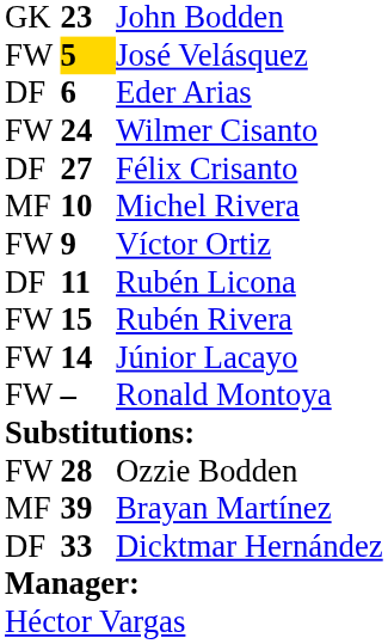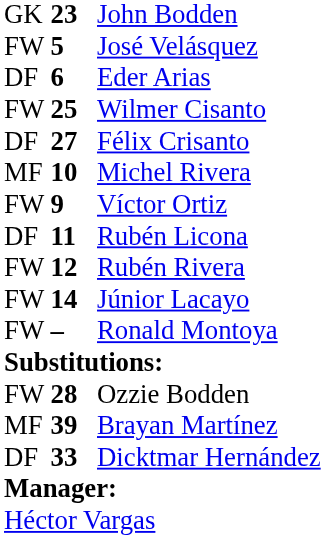 <table style = "font-size: 90%" cellspacing = "0" cellpadding = "0">
 <tr>
 <td colspan = 4></td>
 </tr>
 <tr>
 <th style="width:25px;"></th>
 <th style="width:25px;"></th>
 </tr>
 <tr>
 <td>GK</td>
 <td><strong>23</strong></td>
 <td> <a href='#'>John Bodden</a></td>
 </tr>
 <tr>
 <td>FW</td>
-<td style="background: gold;"><strong>5</strong></td>
+<td><strong>5</strong></td>
 <td> <a href='#'>José Velásquez</a></td>
 <td></td>
 <td></td>
 </tr>
 <tr>
 <td>DF</td>
 <td><strong>6</strong></td>
 <td> <a href='#'>Eder Arias</a></td>
 <td></td>
 <td></td>
 </tr>
 <tr>
 <td>FW</td>
-<td><strong>24</strong></td>
+<td><strong>25</strong></td>
 <td> <a href='#'>Wilmer Cisanto</a></td>
 </tr>
 <tr>
 <td>DF</td>
 <td><strong>27</strong></td>
 <td> <a href='#'>Félix Crisanto</a></td>
 <td></td>
 <td></td>
 </tr>
 <tr>
 <td>MF</td>
 <td><strong>10</strong></td>
 <td> <a href='#'>Michel Rivera</a></td>
 <td></td>
 <td></td>
 </tr>
 <tr>
 <td>FW</td>
 <td><strong>9</strong></td>
 <td> <a href='#'>Víctor Ortiz</a></td>
 </tr>
 <tr>
 <td>DF</td>
 <td><strong>11</strong></td>
 <td> <a href='#'>Rubén Licona</a></td>
 <td></td>
 <td></td>
 </tr>
 <tr>
 <td>FW</td>
-<td><strong>15</strong></td>
+<td><strong>12</strong></td>
 <td> <a href='#'>Rubén Rivera</a></td>
 </tr>
 <tr>
 <td>FW</td>
 <td><strong>14</strong></td>
 <td> <a href='#'>Júnior Lacayo</a></td>
 </tr>
 <tr>
 <td>FW</td>
 <td><strong>–</strong></td>
 <td> <a href='#'>Ronald Montoya</a></td>
 <td></td>
 <td></td>
 <td></td>
 <td></td>
 </tr>
 <tr>
 <td colspan = 3><strong>Substitutions:</strong></td>
 </tr>
 <tr>
 <td>FW</td>
 <td><strong>28</strong></td>
 <td> Ozzie Bodden</td>
 <td></td>
 <td></td>
 </tr>
 <tr>
 <td>MF</td>
 <td><strong>39</strong></td>
 <td> <a href='#'>Brayan Martínez</a></td>
 <td></td>
 <td></td>
 </tr>
 <tr>
 <td>DF</td>
 <td><strong>33</strong></td>
 <td> <a href='#'>Dicktmar Hernández</a></td>
 <td></td>
 <td></td>
 </tr>
 <tr>
 <td colspan = 3><strong>Manager:</strong></td>
 </tr>
 <tr>
 <td colspan = 3> <a href='#'>Héctor Vargas</a></td>
 </tr>
 </table>
